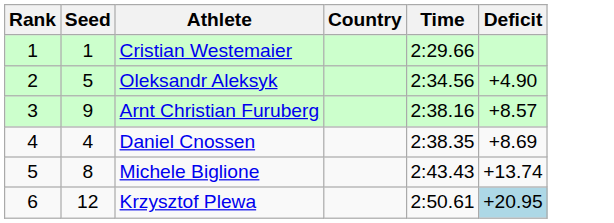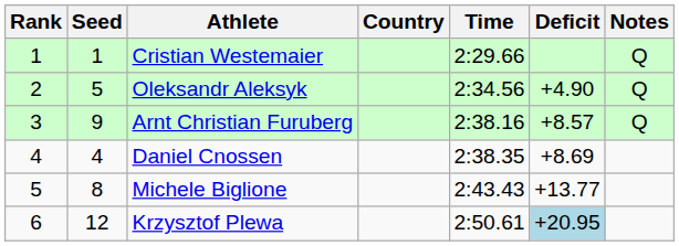 <table class="wikitable sortable" style="text-align:center">
 <tr>
 <th>Rank</th>
 <th>Seed</th>
 <th>Athlete</th>
 <th>Country</th>
 <th>Time</th>
 <th>Deficit</th>
+<th>Notes</th>
 </tr>
 <tr bgcolor=ccffcc>
 <td>1</td>
 <td>1</td>
 <td align=left><a href='#'>Cristian Westemaier</a></td>
 <td align=left></td>
 <td>2:29.66</td>
 <td></td>
+<td>Q</td>
 </tr>
 <tr bgcolor=ccffcc>
 <td>2</td>
 <td>5</td>
 <td align=left><a href='#'>Oleksandr Aleksyk</a></td>
 <td align=left></td>
 <td>2:34.56</td>
 <td>+4.90</td>
+<td>Q</td>
 </tr>
 <tr bgcolor=ccffcc>
 <td>3</td>
 <td>9</td>
 <td align=left><a href='#'>Arnt Christian Furuberg</a></td>
 <td align=left></td>
 <td>2:38.16</td>
 <td>+8.57</td>
+<td>Q</td>
 </tr>
 <tr>
 <td>4</td>
 <td>4</td>
 <td align=left><a href='#'>Daniel Cnossen</a></td>
 <td align=left></td>
 <td>2:38.35</td>
 <td>+8.69</td>
+<td></td>
 </tr>
 <tr>
 <td>5</td>
 <td>8</td>
 <td align=left><a href='#'>Michele Biglione</a></td>
 <td align=left></td>
 <td>2:43.43</td>
-<td>+13.74</td>
+<td>+13.77</td>
+<td></td>
 </tr>
 <tr>
 <td>6</td>
 <td>12</td>
 <td align=left><a href='#'>Krzysztof Plewa</a></td>
 <td align=left></td>
 <td>2:50.61</td>
 <td style="background: lightblue;">+20.95</td>
+<td></td>
 </tr>
 </table>
